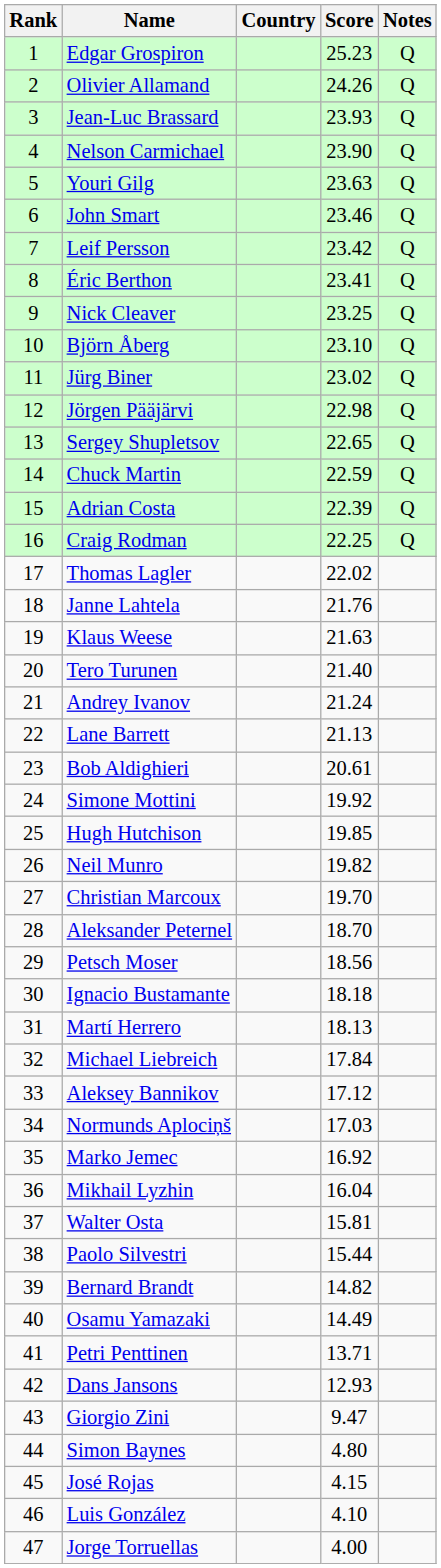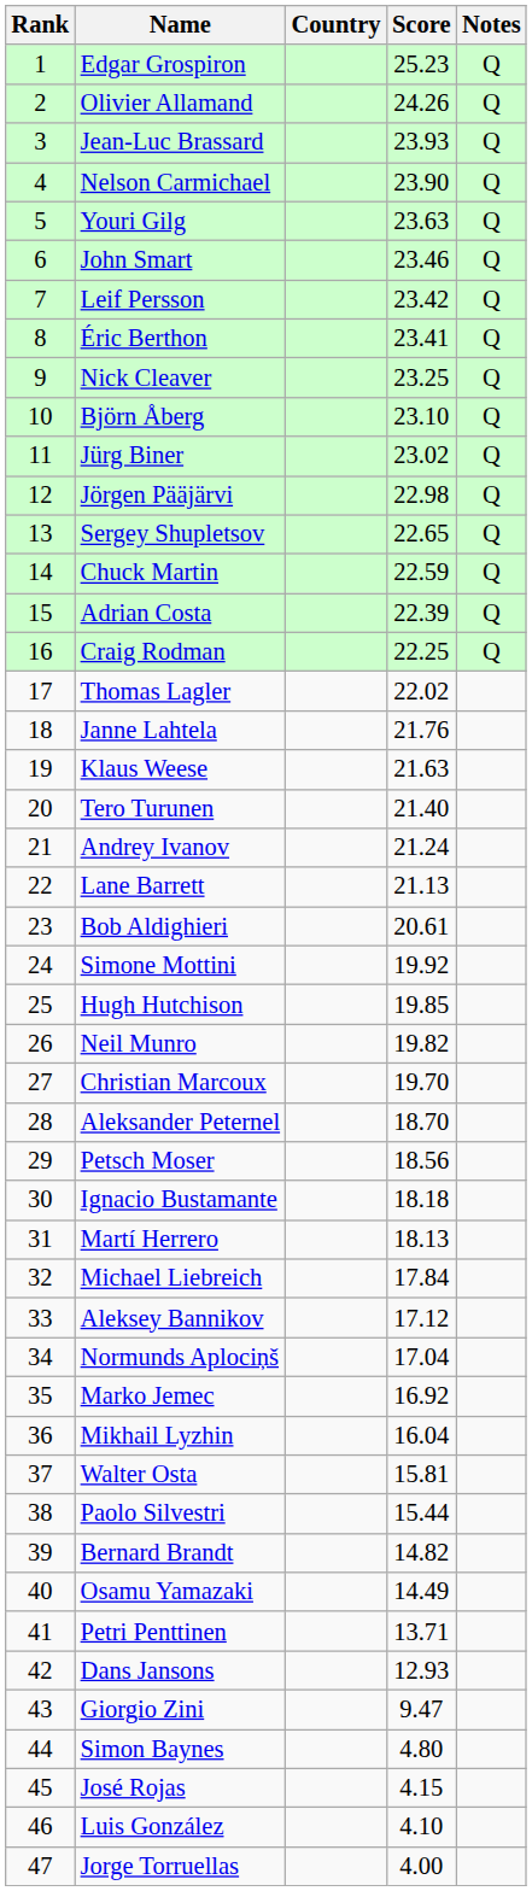 <table class="wikitable sortable" style="text-align:center">
 <tr>
 <th>Rank</th>
 <th>Name</th>
 <th>Country</th>
 <th>Score</th>
 <th>Notes</th>
 </tr>
 <tr bgcolor="#ccffcc">
 <td>1</td>
 <td align=left><a href='#'>Edgar Grospiron</a></td>
 <td align=left></td>
 <td>25.23</td>
 <td>Q</td>
 </tr>
 <tr bgcolor=#ccffcc>
 <td>2</td>
 <td align=left><a href='#'>Olivier Allamand</a></td>
 <td align=left></td>
 <td>24.26</td>
 <td>Q</td>
 </tr>
 <tr bgcolor=#ccffcc>
 <td>3</td>
 <td align=left><a href='#'>Jean-Luc Brassard</a></td>
 <td align=left></td>
 <td>23.93</td>
 <td>Q</td>
 </tr>
 <tr bgcolor=#ccffcc>
 <td>4</td>
 <td align=left><a href='#'>Nelson Carmichael</a></td>
 <td align=left></td>
 <td>23.90</td>
 <td>Q</td>
 </tr>
 <tr bgcolor=#ccffcc>
 <td>5</td>
 <td align=left><a href='#'>Youri Gilg</a></td>
 <td align=left></td>
 <td>23.63</td>
 <td>Q</td>
 </tr>
 <tr bgcolor=#ccffcc>
 <td>6</td>
 <td align=left><a href='#'>John Smart</a></td>
 <td align=left></td>
 <td>23.46</td>
 <td>Q</td>
 </tr>
 <tr bgcolor=#ccffcc>
 <td>7</td>
 <td align=left><a href='#'>Leif Persson</a></td>
 <td align=left></td>
 <td>23.42</td>
 <td>Q</td>
 </tr>
 <tr bgcolor=#ccffcc>
 <td>8</td>
 <td align=left><a href='#'>Éric Berthon</a></td>
 <td align=left></td>
 <td>23.41</td>
 <td>Q</td>
 </tr>
 <tr bgcolor=#ccffcc>
 <td>9</td>
 <td align=left><a href='#'>Nick Cleaver</a></td>
 <td align=left></td>
 <td>23.25</td>
 <td>Q</td>
 </tr>
 <tr bgcolor=#ccffcc>
 <td>10</td>
 <td align=left><a href='#'>Björn Åberg</a></td>
 <td align=left></td>
 <td>23.10</td>
 <td>Q</td>
 </tr>
 <tr bgcolor=#ccffcc>
 <td>11</td>
 <td align=left><a href='#'>Jürg Biner</a></td>
 <td align=left></td>
 <td>23.02</td>
 <td>Q</td>
 </tr>
 <tr bgcolor=#ccffcc>
 <td>12</td>
 <td align=left><a href='#'>Jörgen Pääjärvi</a></td>
 <td align=left></td>
 <td>22.98</td>
 <td>Q</td>
 </tr>
 <tr bgcolor=#ccffcc>
 <td>13</td>
 <td align=left><a href='#'>Sergey Shupletsov</a></td>
 <td align=left></td>
 <td>22.65</td>
 <td>Q</td>
 </tr>
 <tr bgcolor=#ccffcc>
 <td>14</td>
 <td align=left><a href='#'>Chuck Martin</a></td>
 <td align=left></td>
 <td>22.59</td>
 <td>Q</td>
 </tr>
 <tr bgcolor=#ccffcc>
 <td>15</td>
 <td align=left><a href='#'>Adrian Costa</a></td>
 <td align=left></td>
 <td>22.39</td>
 <td>Q</td>
 </tr>
 <tr bgcolor=#ccffcc>
 <td>16</td>
 <td align=left><a href='#'>Craig Rodman</a></td>
 <td align=left></td>
 <td>22.25</td>
 <td>Q</td>
 </tr>
 <tr>
 <td>17</td>
 <td align=left><a href='#'>Thomas Lagler</a></td>
 <td align=left></td>
 <td>22.02</td>
 <td></td>
 </tr>
 <tr>
 <td>18</td>
 <td align=left><a href='#'>Janne Lahtela</a></td>
 <td align=left></td>
 <td>21.76</td>
 <td></td>
 </tr>
 <tr>
 <td>19</td>
 <td align=left><a href='#'>Klaus Weese</a></td>
 <td align=left></td>
 <td>21.63</td>
 <td></td>
 </tr>
 <tr>
 <td>20</td>
 <td align=left><a href='#'>Tero Turunen</a></td>
 <td align=left></td>
 <td>21.40</td>
 <td></td>
 </tr>
 <tr>
 <td>21</td>
 <td align=left><a href='#'>Andrey Ivanov</a></td>
 <td align=left></td>
 <td>21.24</td>
 <td></td>
 </tr>
 <tr>
 <td>22</td>
 <td align=left><a href='#'>Lane Barrett</a></td>
 <td align=left></td>
 <td>21.13</td>
 <td></td>
 </tr>
 <tr>
 <td>23</td>
 <td align=left><a href='#'>Bob Aldighieri</a></td>
 <td align=left></td>
 <td>20.61</td>
 <td></td>
 </tr>
 <tr>
 <td>24</td>
 <td align=left><a href='#'>Simone Mottini</a></td>
 <td align=left></td>
 <td>19.92</td>
 <td></td>
 </tr>
 <tr>
 <td>25</td>
 <td align=left><a href='#'>Hugh Hutchison</a></td>
 <td align=left></td>
 <td>19.85</td>
 <td></td>
 </tr>
 <tr>
 <td>26</td>
 <td align=left><a href='#'>Neil Munro</a></td>
 <td align=left></td>
 <td>19.82</td>
 <td></td>
 </tr>
 <tr>
 <td>27</td>
 <td align=left><a href='#'>Christian Marcoux</a></td>
 <td align=left></td>
 <td>19.70</td>
 <td></td>
 </tr>
 <tr>
 <td>28</td>
 <td align=left><a href='#'>Aleksander Peternel</a></td>
 <td align=left></td>
 <td>18.70</td>
 <td></td>
 </tr>
 <tr>
 <td>29</td>
 <td align=left><a href='#'>Petsch Moser</a></td>
 <td align=left></td>
 <td>18.56</td>
 <td></td>
 </tr>
 <tr>
 <td>30</td>
 <td align=left><a href='#'>Ignacio Bustamante</a></td>
 <td align=left></td>
 <td>18.18</td>
 <td></td>
 </tr>
 <tr>
 <td>31</td>
 <td align=left><a href='#'>Martí Herrero</a></td>
 <td align=left></td>
 <td>18.13</td>
 <td></td>
 </tr>
 <tr>
 <td>32</td>
 <td align=left><a href='#'>Michael Liebreich</a></td>
 <td align=left></td>
 <td>17.84</td>
 <td></td>
 </tr>
 <tr>
 <td>33</td>
 <td align=left><a href='#'>Aleksey Bannikov</a></td>
 <td align=left></td>
 <td>17.12</td>
 <td></td>
 </tr>
 <tr>
 <td>34</td>
 <td align=left><a href='#'>Normunds Aplociņš</a></td>
 <td align=left></td>
-<td>17.03</td>
+<td>17.04</td>
 <td></td>
 </tr>
 <tr>
 <td>35</td>
 <td align=left><a href='#'>Marko Jemec</a></td>
 <td align=left></td>
 <td>16.92</td>
 <td></td>
 </tr>
 <tr>
 <td>36</td>
 <td align=left><a href='#'>Mikhail Lyzhin</a></td>
 <td align=left></td>
 <td>16.04</td>
 <td></td>
 </tr>
 <tr>
 <td>37</td>
 <td align=left><a href='#'>Walter Osta</a></td>
 <td align=left></td>
 <td>15.81</td>
 <td></td>
 </tr>
 <tr>
 <td>38</td>
 <td align=left><a href='#'>Paolo Silvestri</a></td>
 <td align=left></td>
 <td>15.44</td>
 <td></td>
 </tr>
 <tr>
 <td>39</td>
 <td align=left><a href='#'>Bernard Brandt</a></td>
 <td align=left></td>
 <td>14.82</td>
 <td></td>
 </tr>
 <tr>
 <td>40</td>
 <td align=left><a href='#'>Osamu Yamazaki</a></td>
 <td align=left></td>
 <td>14.49</td>
 <td></td>
 </tr>
 <tr>
 <td>41</td>
 <td align=left><a href='#'>Petri Penttinen</a></td>
 <td align=left></td>
 <td>13.71</td>
 <td></td>
 </tr>
 <tr>
 <td>42</td>
 <td align=left><a href='#'>Dans Jansons</a></td>
 <td align=left></td>
 <td>12.93</td>
 <td></td>
 </tr>
 <tr>
 <td>43</td>
 <td align=left><a href='#'>Giorgio Zini</a></td>
 <td align=left></td>
 <td>9.47</td>
 <td></td>
 </tr>
 <tr>
 <td>44</td>
 <td align=left><a href='#'>Simon Baynes</a></td>
 <td align=left></td>
 <td>4.80</td>
 <td></td>
 </tr>
 <tr>
 <td>45</td>
 <td align=left><a href='#'>José Rojas</a></td>
 <td align=left></td>
 <td>4.15</td>
 <td></td>
 </tr>
 <tr>
 <td>46</td>
 <td align=left><a href='#'>Luis González</a></td>
 <td align=left></td>
 <td>4.10</td>
 <td></td>
 </tr>
 <tr>
 <td>47</td>
 <td align=left><a href='#'>Jorge Torruellas</a></td>
 <td align=left></td>
 <td>4.00</td>
 <td></td>
 </tr>
 </table>
